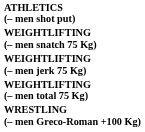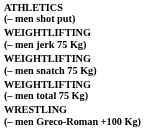 <table>
 <tr>
 <td><strong>ATHLETICS<br>(– men shot put)</strong></td>
 <td></td>
 <td></td>
 <td></td>
 </tr>
 <tr>
-<td><strong>WEIGHTLIFTING<br>(– men snatch 75 Kg)</strong></td>
+<td><strong>WEIGHTLIFTING<br>(– men jerk 75 Kg)</strong></td>
 <td></td>
 <td></td>
 <td></td>
 </tr>
 <tr>
-<td><strong>WEIGHTLIFTING<br>(– men jerk 75 Kg)</strong></td>
+<td><strong>WEIGHTLIFTING<br>(– men snatch 75 Kg)</strong></td>
 <td></td>
 <td></td>
 <td></td>
 </tr>
 <tr>
 <td><strong>WEIGHTLIFTING<br>(– men total 75 Kg)</strong></td>
 <td></td>
 <td></td>
 <td></td>
 </tr>
 <tr>
 <td><strong>WRESTLING<br>(– men Greco-Roman +100 Kg)</strong></td>
 <td></td>
 <td></td>
 <td></td>
 </tr>
 </table>
